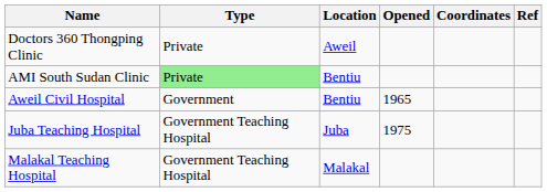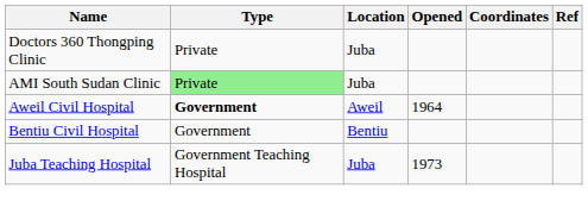 <table class="wikitable sortable">
 <tr>
 <th>Name</th>
 <th>Type</th>
 <th>Location</th>
 <th>Opened</th>
 <th>Coordinates</th>
 <th>Ref</th>
 </tr>
 <tr>
 <td>Doctors 360 Thongping Clinic</td>
 <td>Private</td>
-<td><a href='#'>Aweil</a></td>
+<td>Juba</td>
 <td></td>
 <td></td>
 <td></td>
 </tr>
 <tr>
 <td>AMI South Sudan Clinic</td>
 <td style="background: lightgreen;">Private</td>
-<td><a href='#'>Bentiu</a></td>
+<td>Juba</td>
 <td></td>
 <td></td>
 <td></td>
 </tr>
 <tr>
 <td><a href='#'>Aweil Civil Hospital</a></td>
+<td><strong>Government</strong></td>
+<td><a href='#'>Aweil</a></td>
+<td>1964</td>
+<td></td>
+<td></td>
+</tr>
+<tr>
+<td><a href='#'>Bentiu Civil Hospital</a></td>
 <td>Government</td>
 <td><a href='#'>Bentiu</a></td>
-<td>1965</td>
+<td></td>
 <td></td>
 <td></td>
 </tr>
 <tr>
 <td><a href='#'>Juba Teaching Hospital</a></td>
 <td>Government Teaching Hospital</td>
 <td><a href='#'>Juba</a></td>
-<td>1975</td>
-<td></td>
-<td></td>
-</tr>
-<tr>
-<td><a href='#'>Malakal Teaching Hospital</a></td>
-<td>Government Teaching Hospital</td>
-<td><a href='#'>Malakal</a></td>
-<td></td>
+<td>1973</td>
 <td></td>
 <td></td>
 </tr>
 </table>
